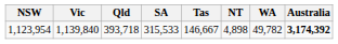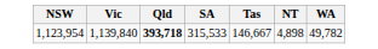 <table class="wikitable" style="margin: 1em auto 1em auto">
 <tr>
 <th>NSW</th>
 <th>Vic</th>
 <th>Qld</th>
 <th>SA</th>
 <th>Tas</th>
 <th>NT</th>
 <th>WA</th>
-<th><strong>Australia</strong></th>
 </tr>
 <tr>
 <td>1,123,954</td>
 <td>1,139,840</td>
-<td>393,718</td>
+<td><strong>393,718</strong></td>
 <td>315,533</td>
 <td>146,667</td>
 <td>4,898</td>
 <td>49,782</td>
-<td><strong>3,174,392</strong></td>
 </tr>
 </table>
